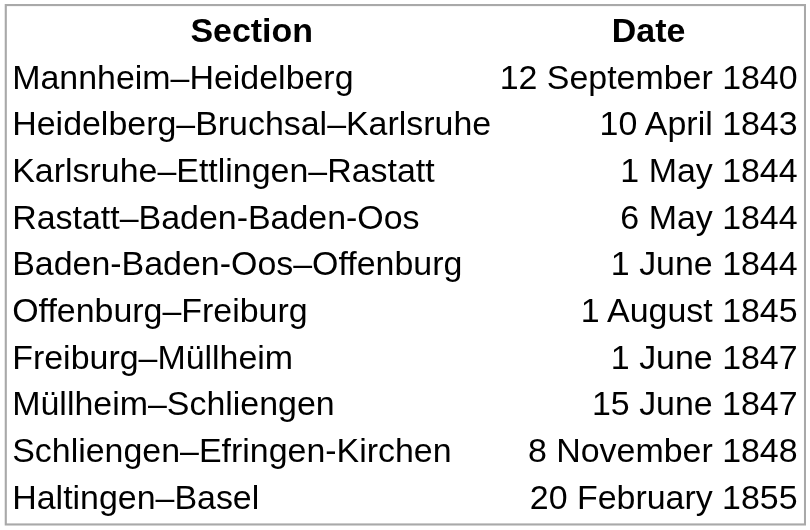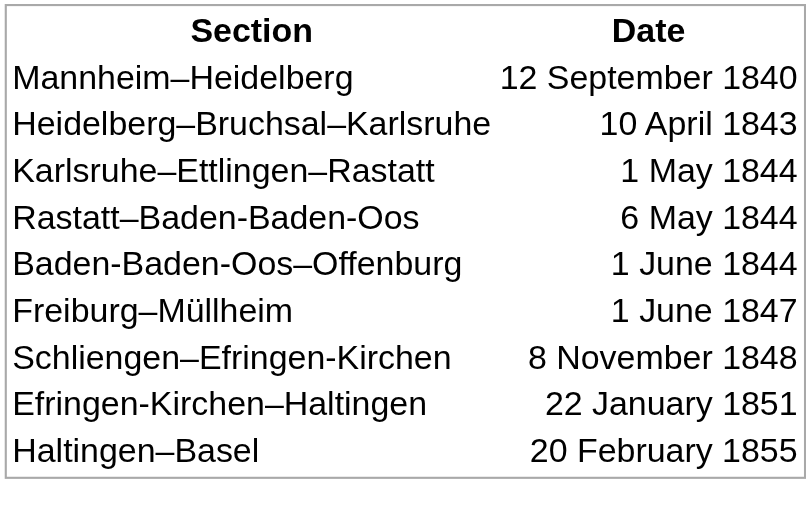 <table style="float: right; border: 1px solid darkgray">
 <tr>
 <th>Section</th>
 <th>Date</th>
 </tr>
 <tr>
 <td>Mannheim–Heidelberg</td>
 <td align=right>12 September 1840</td>
 </tr>
 <tr>
 <td>Heidelberg–Bruchsal–Karlsruhe</td>
 <td align=right>10 April 1843</td>
 </tr>
 <tr>
 <td>Karlsruhe–Ettlingen–Rastatt</td>
 <td align=right>1 May 1844</td>
 </tr>
 <tr>
 <td>Rastatt–Baden-Baden-Oos</td>
 <td align=right>6 May 1844</td>
 </tr>
 <tr>
 <td>Baden-Baden-Oos–Offenburg</td>
 <td align=right>1 June 1844</td>
 </tr>
 <tr>
-<td>Offenburg–Freiburg</td>
-<td align=right>1 August 1845</td>
-</tr>
-<tr>
 <td>Freiburg–Müllheim</td>
 <td align=right>1 June 1847</td>
-</tr>
-<tr>
-<td>Müllheim–Schliengen</td>
-<td align=right>15 June 1847</td>
 </tr>
 <tr>
 <td>Schliengen–Efringen-Kirchen</td>
 <td align=right>8 November 1848</td>
 </tr>
 <tr>
+<td>Efringen-Kirchen–Haltingen</td>
+<td align=right>22 January 1851</td>
+</tr>
+<tr>
 <td>Haltingen–Basel</td>
 <td align=right>20 February 1855</td>
 </tr>
 </table>
